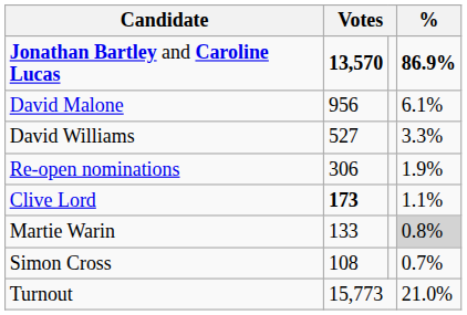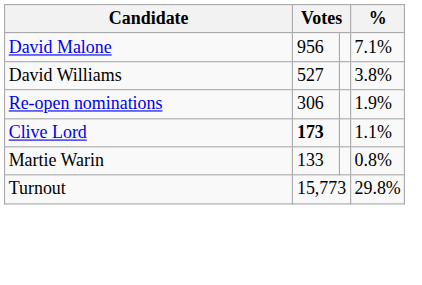 <table class="wikitable">
 <tr>
 <th style="width:250px;">Candidate</th>
 <th colspan="2">Votes</th>
 <th>%</th>
 </tr>
 <tr>
-<td><strong><a href='#'>Jonathan Bartley</a></strong> and <strong><a href='#'>Caroline Lucas</a></strong></td>
-<td><strong>13,570</strong></td>
-<td style="text-align:center;"></td>
-<td><strong>86.9%</strong></td>
-</tr>
-<tr>
 <td><a href='#'>David Malone</a></td>
 <td>956</td>
 <td style="text-align:center;"></td>
-<td>6.1%</td>
+<td>7.1%</td>
 </tr>
 <tr>
 <td>David Williams</td>
 <td>527</td>
 <td style="text-align:center;"></td>
-<td>3.3%</td>
+<td>3.8%</td>
 </tr>
 <tr>
 <td><a href='#'>Re-open nominations</a></td>
 <td>306</td>
 <td style="text-align:center;"></td>
 <td>1.9%</td>
 </tr>
 <tr>
 <td><a href='#'>Clive Lord</a></td>
 <td><strong>173</strong></td>
 <td style="text-align:center;"></td>
 <td>1.1%</td>
 </tr>
 <tr>
 <td>Martie Warin</td>
 <td>133</td>
 <td style="text-align:center;"></td>
-<td style="background: lightgrey;">0.8%</td>
-</tr>
-<tr>
-<td>Simon Cross</td>
-<td>108</td>
-<td style="text-align:center;"></td>
-<td>0.7%</td>
+<td>0.8%</td>
 </tr>
 <tr>
 <td>Turnout</td>
 <td colspan="2">15,773</td>
-<td>21.0%</td>
+<td>29.8%</td>
 </tr>
 </table>
